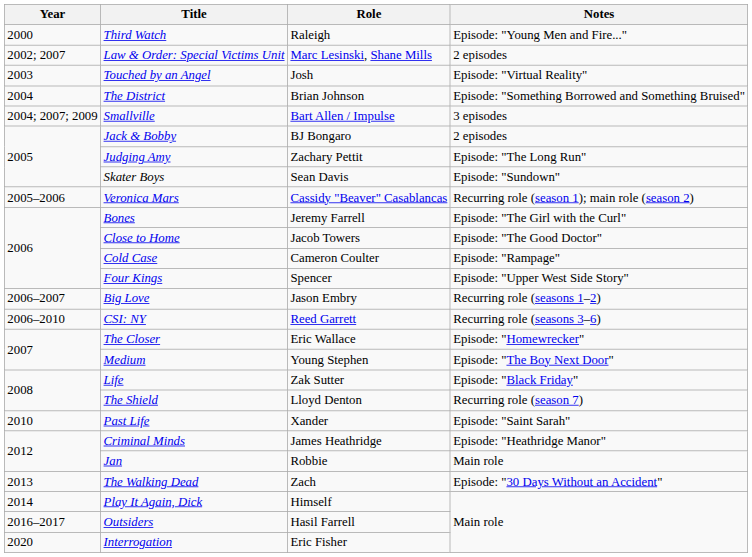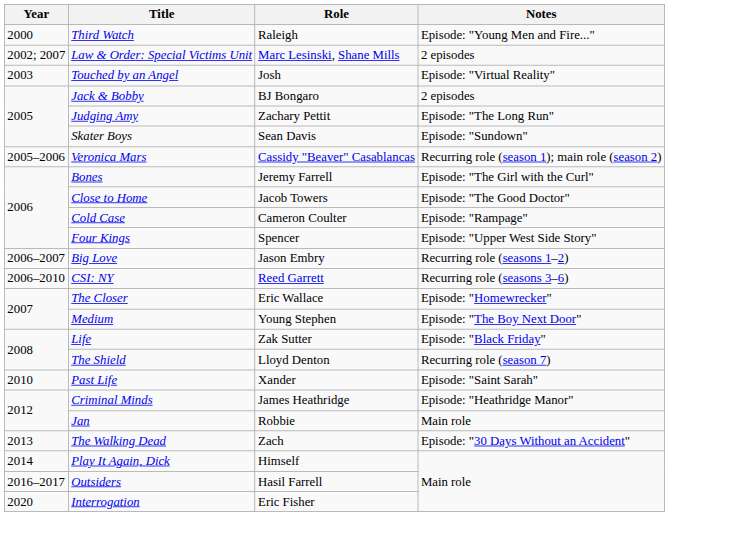 <table class="wikitable sortable">
 <tr>
 <th>Year</th>
 <th>Title</th>
 <th class="unsortable">Role</th>
 <th class="unsortable">Notes</th>
 </tr>
 <tr>
 <td>2000</td>
 <td><em><a href='#'>Third Watch</a></em></td>
 <td>Raleigh</td>
 <td>Episode: "Young Men and Fire..."</td>
 </tr>
 <tr>
 <td>2002; 2007</td>
 <td><em><a href='#'>Law & Order: Special Victims Unit</a></em></td>
 <td><a href='#'>Marc Lesinski</a>, <a href='#'>Shane Mills</a></td>
 <td>2 episodes</td>
 </tr>
 <tr>
 <td>2003</td>
 <td><em><a href='#'>Touched by an Angel</a></em></td>
 <td>Josh</td>
 <td>Episode: "Virtual Reality"</td>
-</tr>
-<tr>
-<td>2004</td>
-<td data-sort-value="District, The"><em><a href='#'>The District</a></em></td>
-<td>Brian Johnson</td>
-<td>Episode: "Something Borrowed and Something Bruised"</td>
-</tr>
-<tr>
-<td>2004; 2007; 2009</td>
-<td><em><a href='#'>Smallville</a></em></td>
-<td><a href='#'>Bart Allen / Impulse</a></td>
-<td>3 episodes</td>
 </tr>
 <tr>
 <td rowspan="3">2005</td>
 <td><em><a href='#'>Jack & Bobby</a></em></td>
 <td>BJ Bongaro</td>
 <td>2 episodes</td>
 </tr>
 <tr>
 <td><em><a href='#'>Judging Amy</a></em></td>
 <td>Zachary Pettit</td>
 <td>Episode: "The Long Run"</td>
 </tr>
 <tr>
 <td><em>Skater Boys</em></td>
 <td>Sean Davis</td>
 <td>Episode: "Sundown"</td>
 </tr>
 <tr>
 <td>2005–2006</td>
 <td><em><a href='#'>Veronica Mars</a></em></td>
 <td><a href='#'>Cassidy "Beaver" Casablancas</a></td>
 <td>Recurring role (<a href='#'>season 1</a>); main role (<a href='#'>season 2</a>)</td>
 </tr>
 <tr>
 <td rowspan="4">2006</td>
 <td><em><a href='#'>Bones</a></em></td>
 <td>Jeremy Farrell</td>
 <td>Episode: "The Girl with the Curl"</td>
 </tr>
 <tr>
 <td><em><a href='#'>Close to Home</a></em></td>
 <td>Jacob Towers</td>
 <td>Episode: "The Good Doctor"</td>
 </tr>
 <tr>
 <td><em><a href='#'>Cold Case</a></em></td>
 <td>Cameron Coulter</td>
 <td>Episode: "Rampage"</td>
 </tr>
 <tr>
 <td><em><a href='#'>Four Kings</a></em></td>
 <td>Spencer</td>
 <td>Episode: "Upper West Side Story"</td>
 </tr>
 <tr>
 <td>2006–2007</td>
 <td><em><a href='#'>Big Love</a></em></td>
 <td>Jason Embry</td>
 <td>Recurring role (<a href='#'>seasons 1</a>–<a href='#'>2</a>)</td>
 </tr>
 <tr>
 <td>2006–2010</td>
 <td><em><a href='#'>CSI: NY</a></em></td>
 <td><a href='#'>Reed Garrett</a></td>
 <td>Recurring role (<a href='#'>seasons 3</a>–<a href='#'>6</a>)</td>
 </tr>
 <tr>
 <td rowspan="2">2007</td>
 <td data-sort-value="Closer, The"><em><a href='#'>The Closer</a></em></td>
 <td>Eric Wallace</td>
 <td>Episode: "<a href='#'>Homewrecker</a>"</td>
 </tr>
 <tr>
 <td><em><a href='#'>Medium</a></em></td>
 <td>Young Stephen</td>
 <td>Episode: "<a href='#'>The Boy Next Door</a>"</td>
 </tr>
 <tr>
 <td rowspan="2">2008</td>
 <td><em><a href='#'>Life</a></em></td>
 <td>Zak Sutter</td>
 <td>Episode: "<a href='#'>Black Friday</a>"</td>
 </tr>
 <tr>
 <td data-sort-value="Shield, The"><em><a href='#'>The Shield</a></em></td>
 <td>Lloyd Denton</td>
 <td>Recurring role (<a href='#'>season 7</a>)</td>
 </tr>
 <tr>
 <td>2010</td>
 <td><em><a href='#'>Past Life</a></em></td>
 <td>Xander</td>
 <td>Episode: "Saint Sarah"</td>
 </tr>
 <tr>
 <td rowspan="2">2012</td>
 <td><em><a href='#'>Criminal Minds</a></em></td>
 <td>James Heathridge</td>
 <td>Episode: "Heathridge Manor"</td>
 </tr>
 <tr>
 <td><em><a href='#'>Jan</a></em></td>
 <td>Robbie</td>
 <td>Main role</td>
 </tr>
 <tr>
 <td>2013</td>
 <td data-sort-value="Walking Dead, The"><em><a href='#'>The Walking Dead</a></em></td>
 <td>Zach</td>
 <td>Episode: "<a href='#'>30 Days Without an Accident</a>"</td>
 </tr>
 <tr>
 <td>2014</td>
 <td><em><a href='#'>Play It Again, Dick</a></em></td>
 <td>Himself</td>
 <td rowspan="3">Main role</td>
 </tr>
 <tr>
 <td>2016–2017</td>
 <td><em><a href='#'>Outsiders</a></em></td>
 <td>Hasil Farrell</td>
 </tr>
 <tr>
 <td>2020</td>
 <td><em><a href='#'>Interrogation</a></em></td>
 <td>Eric Fisher</td>
 </tr>
 </table>
